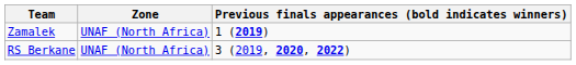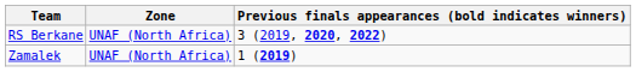 <table class="wikitable">
 <tr>
 <th>Team</th>
 <th>Zone</th>
 <th>Previous finals appearances (bold indicates winners)</th>
 </tr>
 <tr>
+<td> <a href='#'>RS Berkane</a></td>
+<td><a href='#'>UNAF (North Africa)</a></td>
+<td>3 (<a href='#'>2019</a>, <strong><a href='#'>2020</a></strong>, <strong><a href='#'>2022</a></strong>)</td>
+</tr>
+<tr>
 <td> <a href='#'>Zamalek</a></td>
 <td><a href='#'>UNAF (North Africa)</a></td>
 <td>1 (<strong><a href='#'>2019</a></strong>)</td>
 </tr>
-<tr>
-<td> <a href='#'>RS Berkane</a></td>
-<td><a href='#'>UNAF (North Africa)</a></td>
-<td>3 (<a href='#'>2019</a>, <strong><a href='#'>2020</a></strong>, <strong><a href='#'>2022</a></strong>)</td>
-</tr>
 </table>
